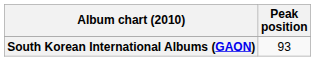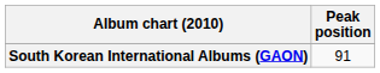 <table class="wikitable sortable plainrowheaders" style="text-align:center">
 <tr>
 <th scope="col">Album chart (2010)</th>
 <th scope="col">Peak<br>position</th>
 </tr>
 <tr>
 </tr>
 <tr>
 <th scope="row">South Korean International Albums (<a href='#'>GAON</a>)</th>
-<td>93</td>
+<td>91</td>
 </tr>
 </table>
